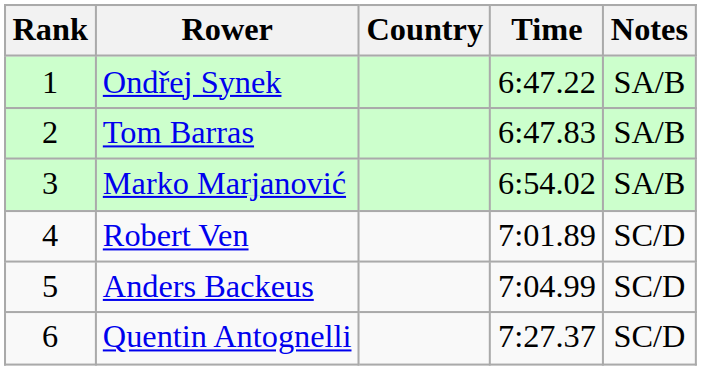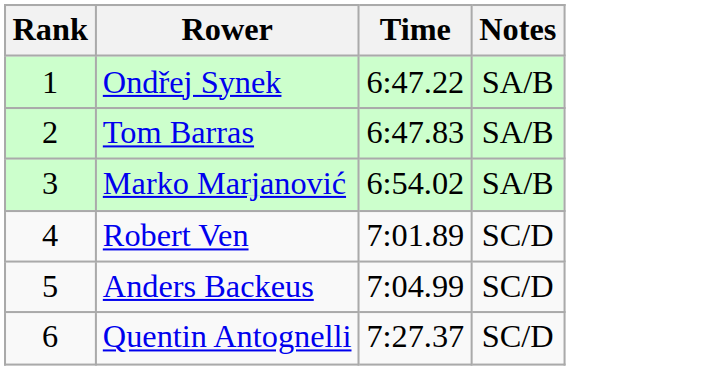 <table class="wikitable" style="text-align:center">
 <tr>
 <th>Rank</th>
 <th>Rower</th>
-<th>Country</th>
 <th>Time</th>
 <th>Notes</th>
 </tr>
 <tr bgcolor=ccffcc>
 <td>1</td>
 <td align="left"><a href='#'>Ondřej Synek</a></td>
-<td align="left"></td>
 <td>6:47.22</td>
 <td>SA/B</td>
 </tr>
 <tr bgcolor=ccffcc>
 <td>2</td>
 <td align="left"><a href='#'>Tom Barras</a></td>
-<td align="left"></td>
 <td>6:47.83</td>
 <td>SA/B</td>
 </tr>
 <tr bgcolor=ccffcc>
 <td>3</td>
 <td align="left"><a href='#'>Marko Marjanović</a></td>
-<td align="left"></td>
 <td>6:54.02</td>
 <td>SA/B</td>
 </tr>
 <tr>
 <td>4</td>
 <td align="left"><a href='#'>Robert Ven</a></td>
-<td align="left"></td>
 <td>7:01.89</td>
 <td>SC/D</td>
 </tr>
 <tr>
 <td>5</td>
 <td align="left"><a href='#'>Anders Backeus</a></td>
-<td align="left"></td>
 <td>7:04.99</td>
 <td>SC/D</td>
 </tr>
 <tr>
 <td>6</td>
 <td align="left"><a href='#'>Quentin Antognelli</a></td>
-<td align="left"></td>
 <td>7:27.37</td>
 <td>SC/D</td>
 </tr>
 </table>
